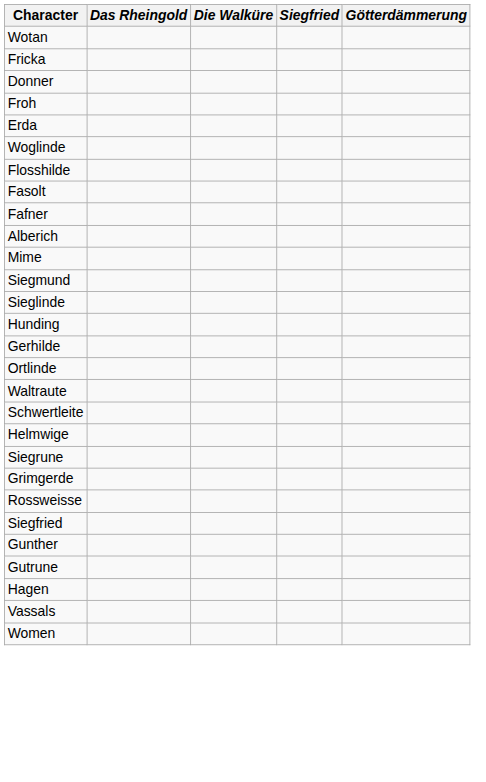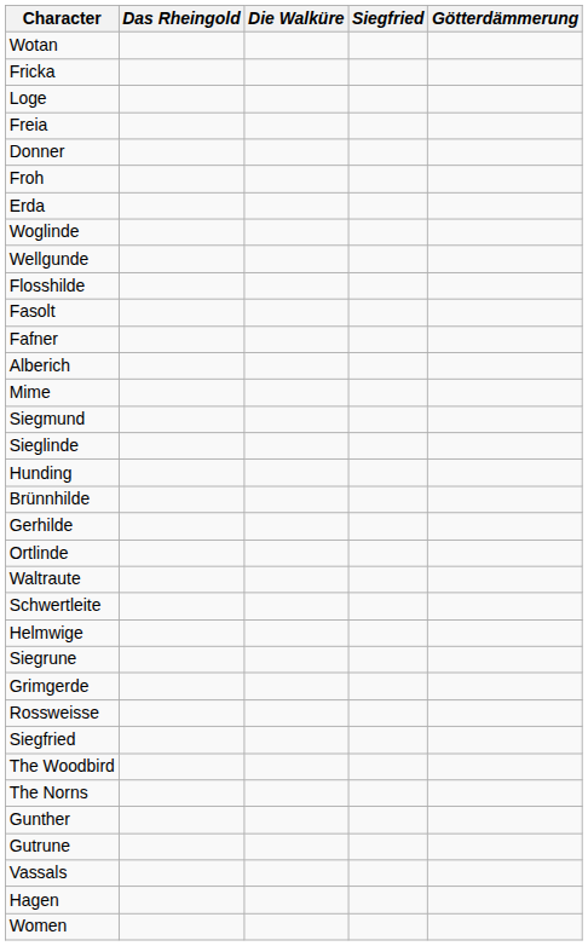 <table class="wikitable sortable">
 <tr>
 <th>Character</th>
 <th><em>Das Rheingold</em></th>
 <th><em>Die Walküre</em></th>
 <th><em>Siegfried</em></th>
 <th><em>Götterdämmerung</em></th>
 </tr>
 <tr>
 <td>Wotan</td>
 <td></td>
 <td></td>
 <td></td>
 <td></td>
 </tr>
 <tr>
 <td>Fricka</td>
+<td></td>
+<td></td>
+<td></td>
+<td></td>
+</tr>
+<tr>
+<td>Loge</td>
+<td></td>
+<td></td>
+<td></td>
+<td></td>
+</tr>
+<tr>
+<td>Freia</td>
 <td></td>
 <td></td>
 <td></td>
 <td></td>
 </tr>
 <tr>
 <td>Donner</td>
 <td></td>
 <td></td>
 <td></td>
 <td></td>
 </tr>
 <tr>
 <td>Froh</td>
 <td></td>
 <td></td>
 <td></td>
 <td></td>
 </tr>
 <tr>
 <td>Erda</td>
 <td></td>
 <td></td>
 <td></td>
 <td></td>
 </tr>
 <tr>
 <td>Woglinde</td>
+<td></td>
+<td></td>
+<td></td>
+<td></td>
+</tr>
+<tr>
+<td>Wellgunde</td>
 <td></td>
 <td></td>
 <td></td>
 <td></td>
 </tr>
 <tr>
 <td>Flosshilde</td>
 <td></td>
 <td></td>
 <td></td>
 <td></td>
 </tr>
 <tr>
 <td>Fasolt</td>
 <td></td>
 <td></td>
 <td></td>
 <td></td>
 </tr>
 <tr>
 <td>Fafner</td>
 <td></td>
 <td></td>
 <td></td>
 <td></td>
 </tr>
 <tr>
 <td>Alberich</td>
 <td></td>
 <td></td>
 <td></td>
 <td></td>
 </tr>
 <tr>
 <td>Mime</td>
 <td></td>
 <td></td>
 <td></td>
 <td></td>
 </tr>
 <tr>
 <td>Siegmund</td>
 <td></td>
 <td></td>
 <td></td>
 <td></td>
 </tr>
 <tr>
 <td>Sieglinde</td>
 <td></td>
 <td></td>
 <td></td>
 <td></td>
 </tr>
 <tr>
 <td>Hunding</td>
+<td></td>
+<td></td>
+<td></td>
+<td></td>
+</tr>
+<tr>
+<td>Brünnhilde</td>
 <td></td>
 <td></td>
 <td></td>
 <td></td>
 </tr>
 <tr>
 <td>Gerhilde</td>
 <td></td>
 <td></td>
 <td></td>
 <td></td>
 </tr>
 <tr>
 <td>Ortlinde</td>
 <td></td>
 <td></td>
 <td></td>
 <td></td>
 </tr>
 <tr>
 <td>Waltraute</td>
 <td></td>
 <td></td>
 <td></td>
 <td></td>
 </tr>
 <tr>
 <td>Schwertleite</td>
 <td></td>
 <td></td>
 <td></td>
 <td></td>
 </tr>
 <tr>
 <td>Helmwige</td>
 <td></td>
 <td></td>
 <td></td>
 <td></td>
 </tr>
 <tr>
 <td>Siegrune</td>
 <td></td>
 <td></td>
 <td></td>
 <td></td>
 </tr>
 <tr>
 <td>Grimgerde</td>
 <td></td>
 <td></td>
 <td></td>
 <td></td>
 </tr>
 <tr>
 <td>Rossweisse</td>
 <td></td>
 <td></td>
 <td></td>
 <td></td>
 </tr>
 <tr>
 <td>Siegfried</td>
 <td></td>
 <td></td>
 <td></td>
 <td></td>
 </tr>
 <tr>
+<td>The Woodbird</td>
+<td></td>
+<td></td>
+<td></td>
+<td></td>
+</tr>
+<tr>
+<td>The Norns</td>
+<td></td>
+<td></td>
+<td></td>
+<td></td>
+</tr>
+<tr>
 <td>Gunther</td>
 <td></td>
 <td></td>
 <td></td>
 <td></td>
 </tr>
 <tr>
 <td>Gutrune</td>
 <td></td>
 <td></td>
 <td></td>
 <td></td>
 </tr>
 <tr>
-<td>Hagen</td>
+<td>Vassals</td>
 <td></td>
 <td></td>
 <td></td>
 <td></td>
 </tr>
 <tr>
-<td>Vassals</td>
+<td>Hagen</td>
 <td></td>
 <td></td>
 <td></td>
 <td></td>
 </tr>
 <tr>
 <td>Women</td>
 <td></td>
 <td></td>
 <td></td>
 <td></td>
 </tr>
 </table>
